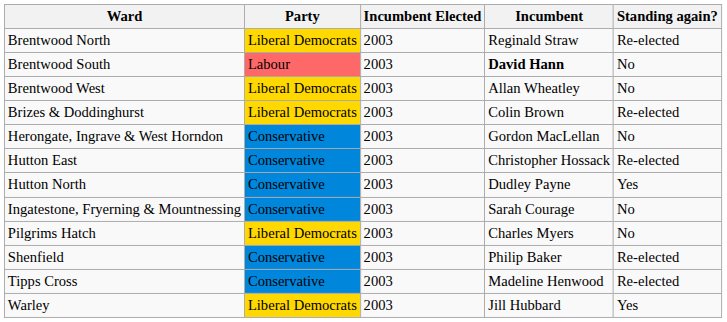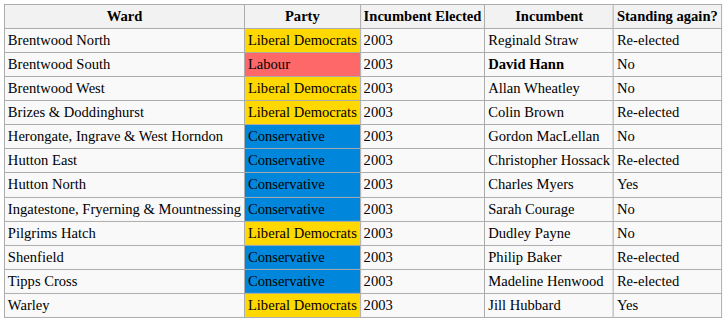 <table class="wikitable" style="font-size: 95%;">
 <tr>
 <th>Ward</th>
 <th>Party</th>
 <th>Incumbent Elected</th>
 <th>Incumbent</th>
 <th>Standing again?</th>
 </tr>
 <tr>
 <td>Brentwood North</td>
 <td bgcolor="FFD800">Liberal Democrats</td>
 <td>2003</td>
 <td>Reginald Straw</td>
 <td>Re-elected</td>
 </tr>
 <tr>
 <td>Brentwood South</td>
 <td bgcolor="FF6868">Labour</td>
 <td>2003</td>
 <td><strong>David Hann</strong></td>
 <td>No</td>
 </tr>
 <tr>
 <td>Brentwood West</td>
 <td bgcolor="FFD800">Liberal Democrats</td>
 <td>2003</td>
 <td>Allan Wheatley</td>
 <td>No</td>
 </tr>
 <tr>
 <td>Brizes & Doddinghurst</td>
 <td bgcolor="FFD800">Liberal Democrats</td>
 <td>2003</td>
 <td>Colin Brown</td>
 <td>Re-elected</td>
 </tr>
 <tr>
 <td>Herongate, Ingrave & West Horndon</td>
 <td bgcolor="0087DC">Conservative</td>
 <td>2003</td>
 <td>Gordon MacLellan</td>
 <td>No</td>
 </tr>
 <tr>
 <td>Hutton East</td>
 <td bgcolor="0087DC">Conservative</td>
 <td>2003</td>
 <td>Christopher Hossack</td>
 <td>Re-elected</td>
 </tr>
 <tr>
 <td>Hutton North</td>
 <td bgcolor="0087DC">Conservative</td>
 <td>2003</td>
-<td>Dudley Payne</td>
+<td>Charles Myers</td>
 <td>Yes</td>
 </tr>
 <tr>
 <td>Ingatestone, Fryerning & Mountnessing</td>
 <td bgcolor="0087DC">Conservative</td>
 <td>2003</td>
 <td>Sarah Courage</td>
 <td>No</td>
 </tr>
 <tr>
 <td>Pilgrims Hatch</td>
 <td bgcolor="FFD800">Liberal Democrats</td>
 <td>2003</td>
-<td>Charles Myers</td>
+<td>Dudley Payne</td>
 <td>No</td>
 </tr>
 <tr>
 <td>Shenfield</td>
 <td bgcolor="0087DC">Conservative</td>
 <td>2003</td>
 <td>Philip Baker</td>
 <td>Re-elected</td>
 </tr>
 <tr>
 <td>Tipps Cross</td>
 <td bgcolor="0087DC">Conservative</td>
 <td>2003</td>
 <td>Madeline Henwood</td>
 <td>Re-elected</td>
 </tr>
 <tr>
 <td>Warley</td>
 <td bgcolor="FFD800">Liberal Democrats</td>
 <td>2003</td>
 <td>Jill Hubbard</td>
 <td>Yes</td>
 </tr>
 </table>
